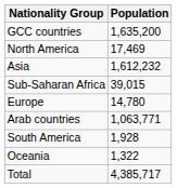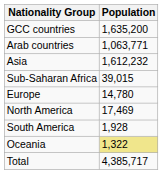 <table class="wikitable classable sortable">
 <tr>
 <th>Nationality Group</th>
 <th>Population</th>
 </tr>
 <tr>
 <td>GCC countries</td>
 <td>1,635,200</td>
 </tr>
 <tr>
-<td>North America</td>
-<td>17,469</td>
+<td>Arab countries</td>
+<td>1,063,771</td>
 </tr>
 <tr>
 <td>Asia</td>
 <td>1,612,232</td>
 </tr>
 <tr>
 <td>Sub-Saharan Africa</td>
 <td>39,015</td>
 </tr>
 <tr>
 <td>Europe</td>
 <td>14,780</td>
 </tr>
 <tr>
-<td>Arab countries</td>
-<td>1,063,771</td>
+<td>North America</td>
+<td>17,469</td>
 </tr>
 <tr>
 <td>South America</td>
 <td>1,928</td>
 </tr>
 <tr>
 <td>Oceania</td>
-<td>1,322</td>
+<td style="background: khaki;">1,322</td>
 </tr>
 <tr>
 <td>Total</td>
 <td>4,385,717</td>
 </tr>
 </table>
